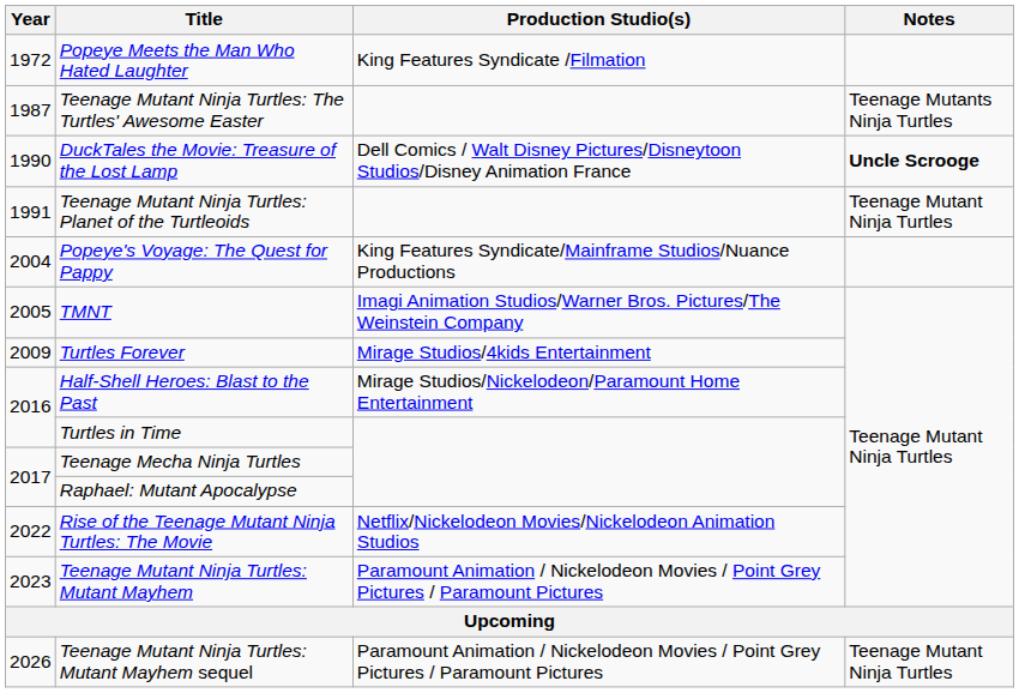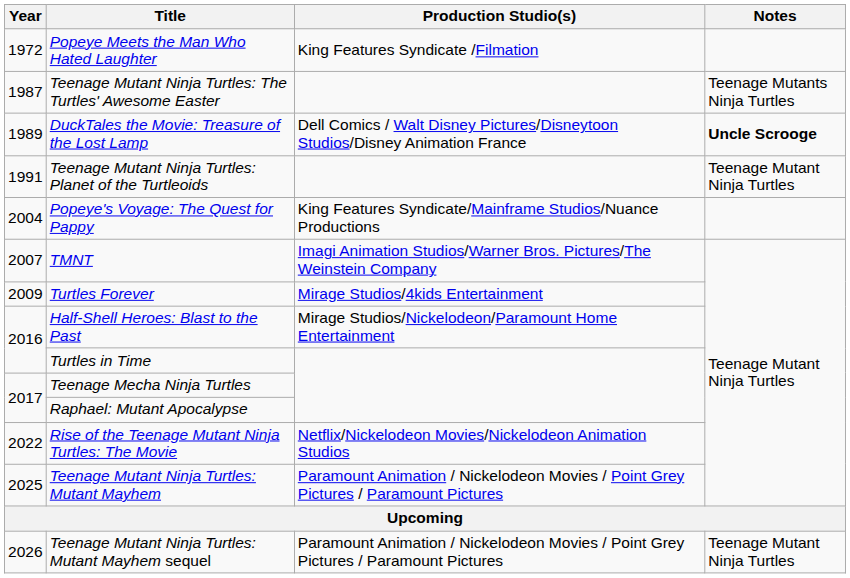 <table class="wikitable">
 <tr>
 <th>Year</th>
 <th>Title</th>
 <th>Production Studio(s)</th>
 <th>Notes</th>
 </tr>
 <tr>
 <td>1972</td>
 <td><em><a href='#'>Popeye Meets the Man Who Hated Laughter</a></em></td>
 <td>King Features Syndicate /<a href='#'>Filmation</a></td>
 <td></td>
 </tr>
 <tr>
 <td>1987</td>
 <td><em>Teenage Mutant Ninja Turtles: The Turtles' Awesome Easter</em></td>
 <td></td>
 <td>Teenage Mutants Ninja Turtles</td>
 </tr>
 <tr>
-<td>1990</td>
+<td>1989</td>
 <td><em><a href='#'>DuckTales the Movie: Treasure of the Lost Lamp</a></em></td>
 <td>Dell Comics / <a href='#'>Walt Disney Pictures</a>/<a href='#'>Disneytoon Studios</a>/Disney Animation France</td>
 <td><strong>Uncle Scrooge</strong></td>
 </tr>
 <tr>
 <td>1991</td>
 <td><em>Teenage Mutant Ninja Turtles: Planet of the Turtleoids</em></td>
 <td></td>
 <td>Teenage Mutant Ninja Turtles</td>
 </tr>
 <tr>
 <td>2004</td>
 <td><em><a href='#'>Popeye's Voyage: The Quest for Pappy</a></em></td>
 <td>King Features Syndicate/<a href='#'>Mainframe Studios</a>/Nuance Productions</td>
 <td></td>
 </tr>
 <tr>
-<td>2005</td>
+<td>2007</td>
 <td><em><a href='#'>TMNT</a></em></td>
 <td><a href='#'>Imagi Animation Studios</a>/<a href='#'>Warner Bros. Pictures</a>/<a href='#'>The Weinstein Company</a></td>
 <td rowspan="8">Teenage Mutant Ninja Turtles</td>
 </tr>
 <tr>
 <td>2009</td>
 <td><em><a href='#'>Turtles Forever</a></em></td>
 <td><a href='#'>Mirage Studios</a>/<a href='#'>4kids Entertainment</a></td>
 </tr>
 <tr>
 <td rowspan="2">2016</td>
 <td><em><a href='#'>Half-Shell Heroes: Blast to the Past</a></em></td>
 <td>Mirage Studios/<a href='#'>Nickelodeon</a>/<a href='#'>Paramount Home Entertainment</a></td>
 </tr>
 <tr>
 <td><em>Turtles in Time</em></td>
 </tr>
 <tr>
 <td rowspan="2">2017</td>
 <td><em>Teenage Mecha Ninja Turtles</em></td>
 </tr>
 <tr>
 <td><em>Raphael: Mutant Apocalypse</em></td>
 </tr>
 <tr>
 <td>2022</td>
 <td><em><a href='#'>Rise of the Teenage Mutant Ninja Turtles: The Movie</a></em></td>
 <td><a href='#'>Netflix</a>/<a href='#'>Nickelodeon Movies</a>/<a href='#'>Nickelodeon Animation Studios</a></td>
 </tr>
 <tr>
-<td>2023</td>
+<td>2025</td>
 <td><em><a href='#'>Teenage Mutant Ninja Turtles: Mutant Mayhem</a></em></td>
 <td><a href='#'>Paramount Animation</a> / Nickelodeon Movies / <a href='#'>Point Grey Pictures</a> / <a href='#'>Paramount Pictures</a></td>
 </tr>
 <tr>
 <th colspan="7">Upcoming</th>
 </tr>
 <tr>
 <td>2026</td>
 <td><em>Teenage Mutant Ninja Turtles: Mutant Mayhem</em> sequel</td>
 <td>Paramount Animation / Nickelodeon Movies / Point Grey Pictures / Paramount Pictures</td>
 <td>Teenage Mutant Ninja Turtles</td>
 </tr>
 </table>
